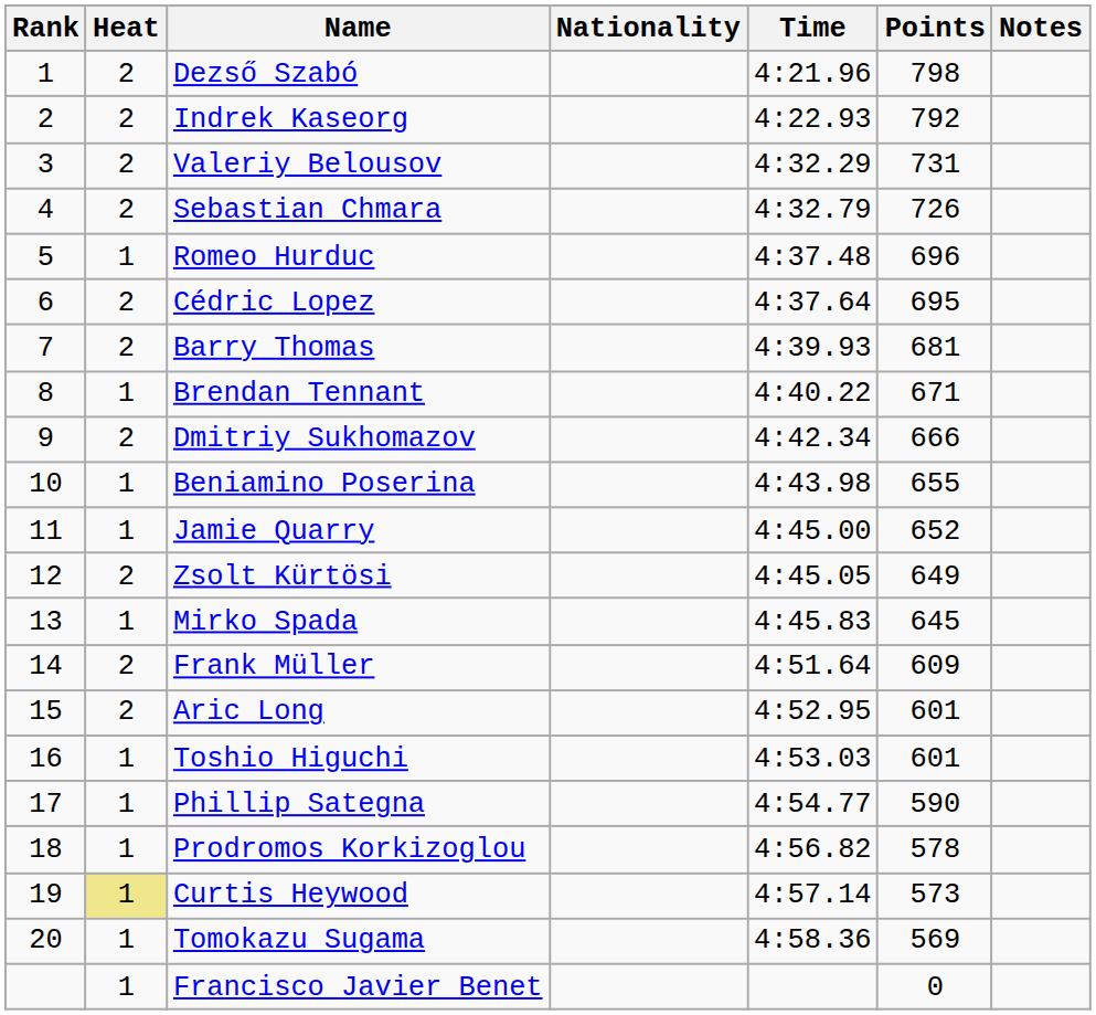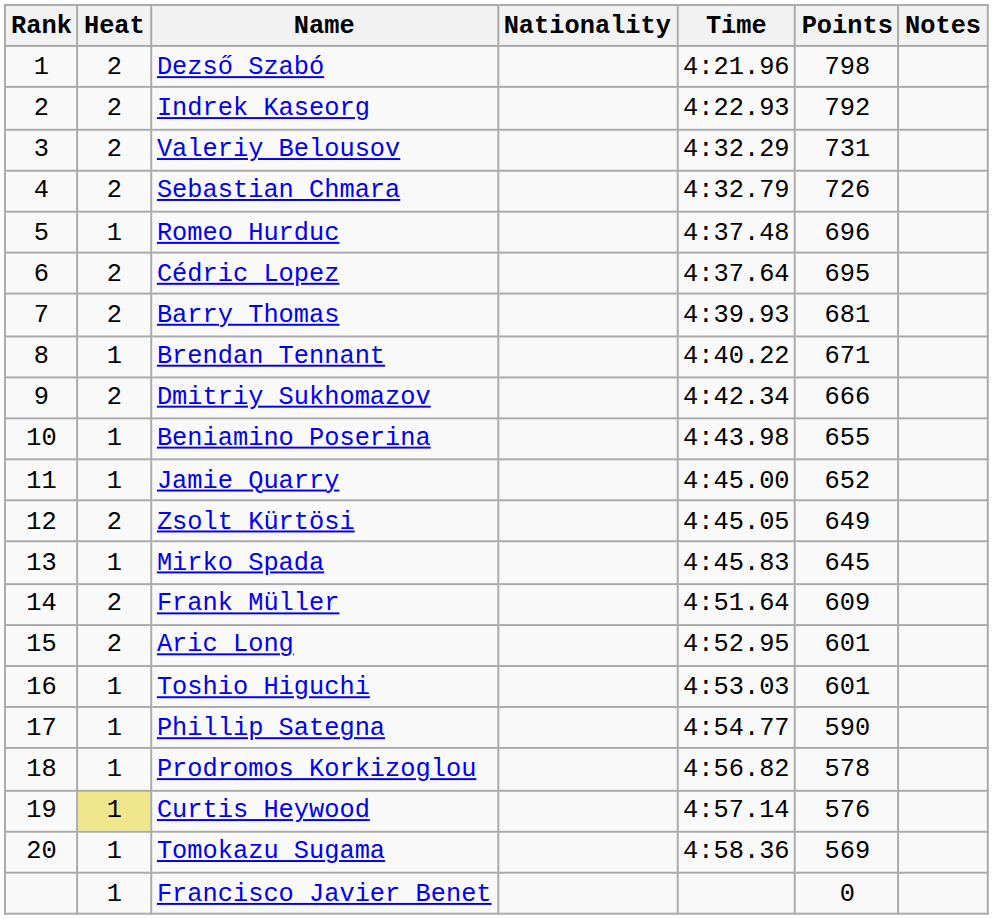 <table class="wikitable sortable" style="text-align:center">
 <tr>
 <th>Rank</th>
 <th>Heat</th>
 <th>Name</th>
 <th>Nationality</th>
 <th>Time</th>
 <th>Points</th>
 <th>Notes</th>
 </tr>
 <tr>
 <td>1</td>
 <td>2</td>
 <td align="left"><a href='#'>Dezső Szabó</a></td>
 <td align=left></td>
 <td>4:21.96</td>
 <td>798</td>
 <td></td>
 </tr>
 <tr>
 <td>2</td>
 <td>2</td>
 <td align="left"><a href='#'>Indrek Kaseorg</a></td>
 <td align=left></td>
 <td>4:22.93</td>
 <td>792</td>
 <td></td>
 </tr>
 <tr>
 <td>3</td>
 <td>2</td>
 <td align="left"><a href='#'>Valeriy Belousov</a></td>
 <td align=left></td>
 <td>4:32.29</td>
 <td>731</td>
 <td></td>
 </tr>
 <tr>
 <td>4</td>
 <td>2</td>
 <td align="left"><a href='#'>Sebastian Chmara</a></td>
 <td align=left></td>
 <td>4:32.79</td>
 <td>726</td>
 <td></td>
 </tr>
 <tr>
 <td>5</td>
 <td>1</td>
 <td align="left"><a href='#'>Romeo Hurduc</a></td>
 <td align=left></td>
 <td>4:37.48</td>
 <td>696</td>
 <td></td>
 </tr>
 <tr>
 <td>6</td>
 <td>2</td>
 <td align="left"><a href='#'>Cédric Lopez</a></td>
 <td align=left></td>
 <td>4:37.64</td>
 <td>695</td>
 <td></td>
 </tr>
 <tr>
 <td>7</td>
 <td>2</td>
 <td align="left"><a href='#'>Barry Thomas</a></td>
 <td align=left></td>
 <td>4:39.93</td>
 <td>681</td>
 <td></td>
 </tr>
 <tr>
 <td>8</td>
 <td>1</td>
 <td align="left"><a href='#'>Brendan Tennant</a></td>
 <td align=left></td>
 <td>4:40.22</td>
 <td>671</td>
 <td></td>
 </tr>
 <tr>
 <td>9</td>
 <td>2</td>
 <td align="left"><a href='#'>Dmitriy Sukhomazov</a></td>
 <td align=left></td>
 <td>4:42.34</td>
 <td>666</td>
 <td></td>
 </tr>
 <tr>
 <td>10</td>
 <td>1</td>
 <td align="left"><a href='#'>Beniamino Poserina</a></td>
 <td align=left></td>
 <td>4:43.98</td>
 <td>655</td>
 <td></td>
 </tr>
 <tr>
 <td>11</td>
 <td>1</td>
 <td align="left"><a href='#'>Jamie Quarry</a></td>
 <td align=left></td>
 <td>4:45.00</td>
 <td>652</td>
 <td></td>
 </tr>
 <tr>
 <td>12</td>
 <td>2</td>
 <td align="left"><a href='#'>Zsolt Kürtösi</a></td>
 <td align=left></td>
 <td>4:45.05</td>
 <td>649</td>
 <td></td>
 </tr>
 <tr>
 <td>13</td>
 <td>1</td>
 <td align="left"><a href='#'>Mirko Spada</a></td>
 <td align=left></td>
 <td>4:45.83</td>
 <td>645</td>
 <td></td>
 </tr>
 <tr>
 <td>14</td>
 <td>2</td>
 <td align="left"><a href='#'>Frank Müller</a></td>
 <td align=left></td>
 <td>4:51.64</td>
 <td>609</td>
 <td></td>
 </tr>
 <tr>
 <td>15</td>
 <td>2</td>
 <td align="left"><a href='#'>Aric Long</a></td>
 <td align=left></td>
 <td>4:52.95</td>
 <td>601</td>
 <td></td>
 </tr>
 <tr>
 <td>16</td>
 <td>1</td>
 <td align="left"><a href='#'>Toshio Higuchi</a></td>
 <td align=left></td>
 <td>4:53.03</td>
 <td>601</td>
 <td></td>
 </tr>
 <tr>
 <td>17</td>
 <td>1</td>
 <td align="left"><a href='#'>Phillip Sategna</a></td>
 <td align=left></td>
 <td>4:54.77</td>
 <td>590</td>
 <td></td>
 </tr>
 <tr>
 <td>18</td>
 <td>1</td>
 <td align="left"><a href='#'>Prodromos Korkizoglou</a></td>
 <td align=left></td>
 <td>4:56.82</td>
 <td>578</td>
 <td></td>
 </tr>
 <tr>
 <td>19</td>
 <td style="background: khaki;">1</td>
 <td align="left"><a href='#'>Curtis Heywood</a></td>
 <td align=left></td>
 <td>4:57.14</td>
-<td>573</td>
+<td>576</td>
 <td></td>
 </tr>
 <tr>
 <td>20</td>
 <td>1</td>
 <td align="left"><a href='#'>Tomokazu Sugama</a></td>
 <td align=left></td>
 <td>4:58.36</td>
 <td>569</td>
 <td></td>
 </tr>
 <tr>
 <td></td>
 <td>1</td>
 <td align="left"><a href='#'>Francisco Javier Benet</a></td>
 <td align=left></td>
 <td></td>
 <td>0</td>
 <td></td>
 </tr>
 </table>
